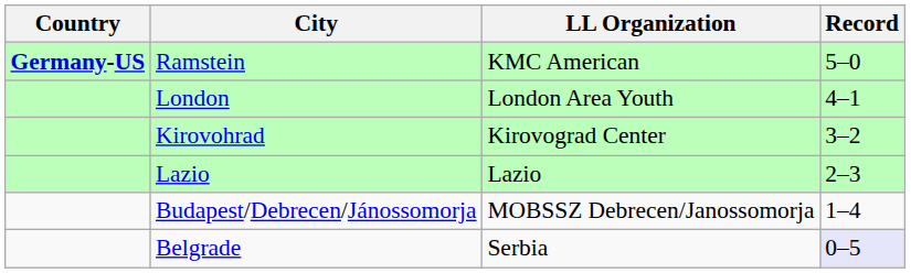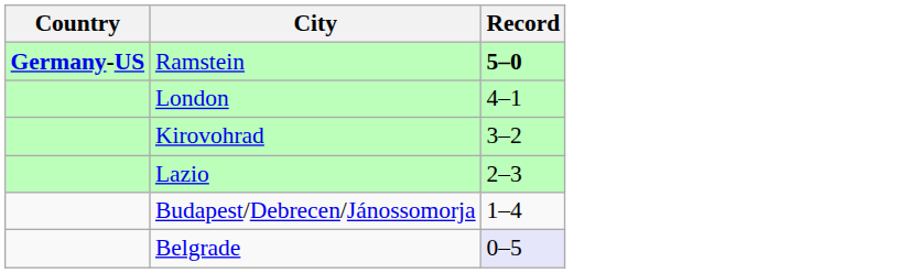 <table class="wikitable">
 <tr>
 <th>Country</th>
 <th>City</th>
-<th>LL Organization</th>
 <th>Record</th>
 </tr>
 <tr bgcolor=#bbffbb>
 <td> <strong><a href='#'>Germany</a>-<a href='#'>US</a></strong></td>
 <td><a href='#'>Ramstein</a></td>
-<td>KMC American</td>
-<td>5–0</td>
+<td><strong>5–0</strong></td>
 </tr>
 <tr bgcolor=#bbffbb>
 <td><strong></strong></td>
 <td><a href='#'>London</a></td>
-<td>London Area Youth</td>
 <td>4–1</td>
 </tr>
 <tr bgcolor=#bbffbb>
 <td><strong></strong></td>
 <td><a href='#'>Kirovohrad</a></td>
-<td>Kirovograd Center</td>
 <td>3–2</td>
 </tr>
 <tr bgcolor=#bbffbb>
 <td><strong></strong></td>
 <td><a href='#'>Lazio</a></td>
-<td>Lazio</td>
 <td>2–3</td>
 </tr>
 <tr>
 <td><strong></strong></td>
 <td><a href='#'>Budapest</a>/<a href='#'>Debrecen</a>/<a href='#'>Jánossomorja</a></td>
-<td>MOBSSZ Debrecen/Janossomorja</td>
 <td>1–4</td>
 </tr>
 <tr>
 <td><strong></strong></td>
 <td><a href='#'>Belgrade</a></td>
-<td>Serbia</td>
 <td style="background: lavender;">0–5</td>
 </tr>
 </table>
